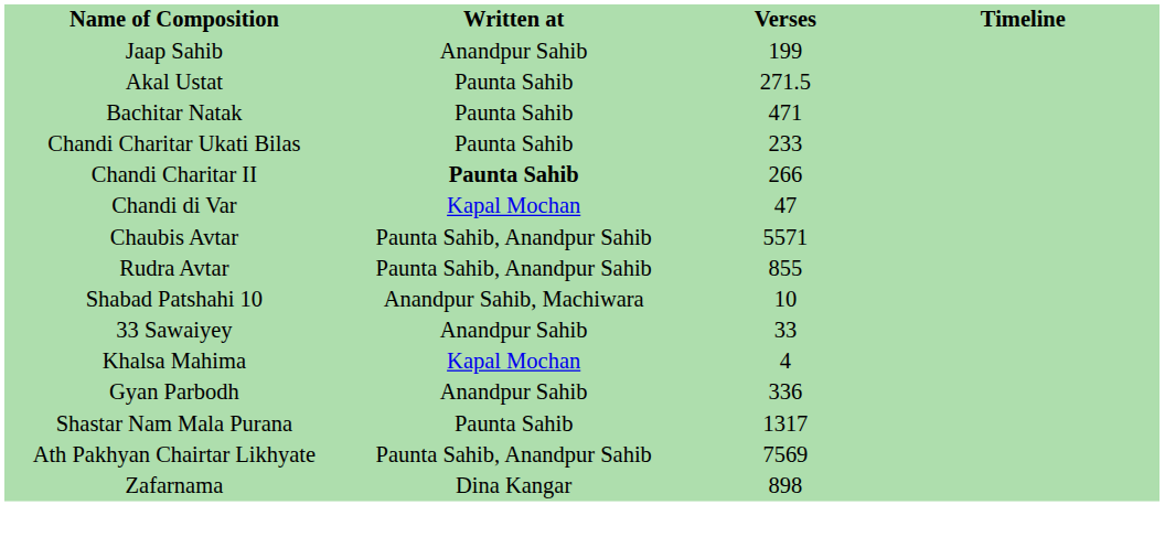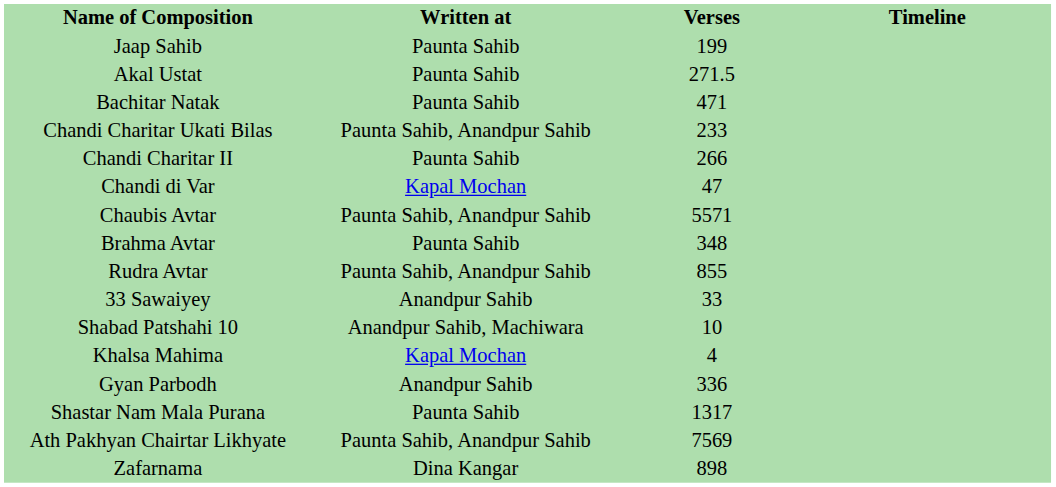 <table cellpadding="2" cellspacing="0" style="text-align:center; background:#aedead; border:1">
 <tr>
 <td width=25%><strong>Name of Composition</strong></td>
 <td width=25%><strong>Written at</strong></td>
 <td width=15%><strong>Verses</strong></td>
 <td width=20%><strong>Timeline</strong></td>
 </tr>
 <tr>
 <td>Jaap Sahib</td>
-<td>Anandpur Sahib</td>
+<td>Paunta Sahib</td>
 <td>199</td>
 <td></td>
 </tr>
 <tr>
 <td>Akal Ustat</td>
 <td>Paunta Sahib</td>
 <td>271.5</td>
 <td></td>
 </tr>
 <tr>
 <td>Bachitar Natak</td>
 <td>Paunta Sahib</td>
 <td>471</td>
 <td></td>
 </tr>
 <tr>
 <td>Chandi Charitar Ukati Bilas</td>
-<td>Paunta Sahib</td>
+<td>Paunta Sahib, Anandpur Sahib</td>
 <td>233</td>
 <td></td>
 </tr>
 <tr>
 <td>Chandi Charitar II</td>
-<td><strong>Paunta Sahib</strong></td>
+<td>Paunta Sahib</td>
 <td>266</td>
 <td></td>
 </tr>
 <tr>
 <td>Chandi di Var</td>
 <td><a href='#'>Kapal Mochan</a></td>
 <td>47</td>
 <td></td>
 </tr>
 <tr>
 <td>Chaubis Avtar</td>
 <td>Paunta Sahib, Anandpur Sahib</td>
 <td>5571</td>
 <td></td>
 </tr>
 <tr>
+<td>Brahma Avtar</td>
+<td>Paunta Sahib</td>
+<td>348</td>
+<td></td>
+</tr>
+<tr>
 <td>Rudra Avtar</td>
 <td>Paunta Sahib, Anandpur Sahib</td>
 <td>855</td>
 <td></td>
 </tr>
 <tr>
+<td>33 Sawaiyey</td>
+<td>Anandpur Sahib</td>
+<td>33</td>
+<td></td>
+</tr>
+<tr>
 <td>Shabad Patshahi 10</td>
 <td>Anandpur Sahib, Machiwara</td>
 <td>10</td>
-<td></td>
-</tr>
-<tr>
-<td>33 Sawaiyey</td>
-<td>Anandpur Sahib</td>
-<td>33</td>
 <td></td>
 </tr>
 <tr>
 <td>Khalsa Mahima</td>
 <td><a href='#'>Kapal Mochan</a></td>
 <td>4</td>
 <td></td>
 </tr>
 <tr>
 <td>Gyan Parbodh</td>
 <td>Anandpur Sahib</td>
 <td>336</td>
 <td></td>
 </tr>
 <tr>
 <td>Shastar Nam Mala Purana</td>
 <td>Paunta Sahib</td>
 <td>1317</td>
 <td></td>
 </tr>
 <tr>
 <td>Ath Pakhyan Chairtar Likhyate</td>
 <td>Paunta Sahib, Anandpur Sahib</td>
 <td>7569</td>
 <td></td>
 </tr>
 <tr>
 <td>Zafarnama</td>
 <td>Dina Kangar</td>
 <td>898</td>
 <td></td>
 </tr>
 </table>
